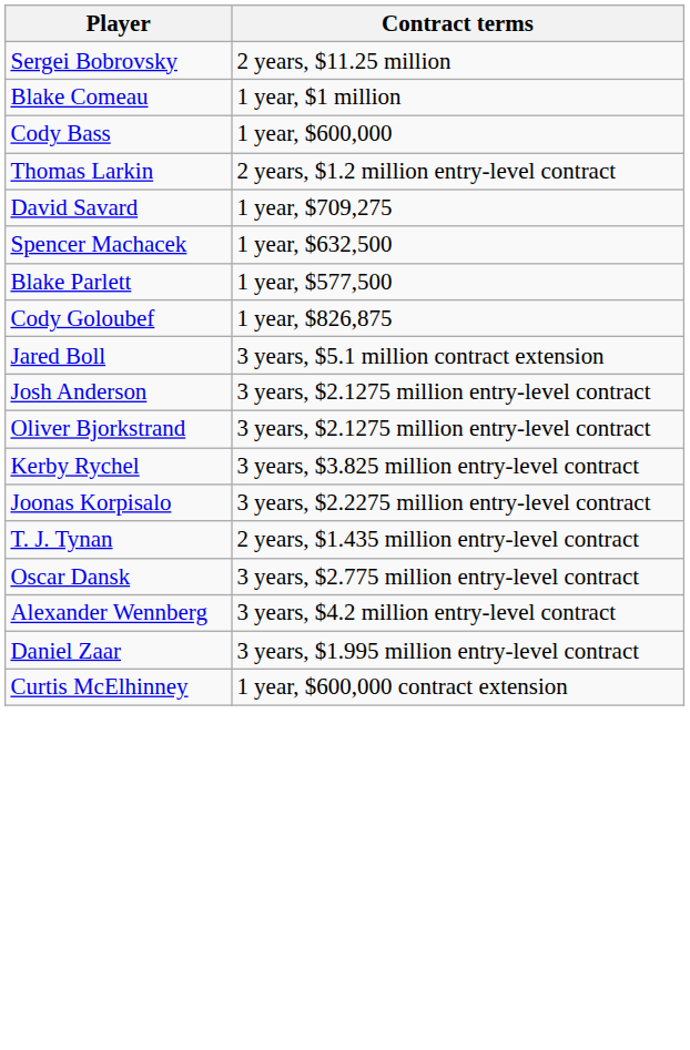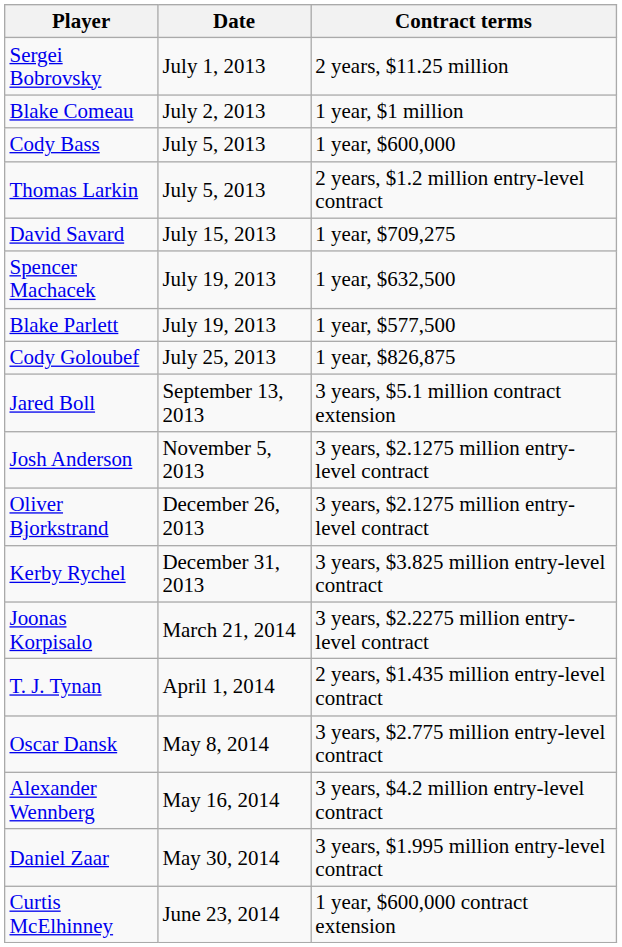 <table class="wikitable" style="width:75%;">
 <tr style="text-align:center; background:#ddd;">
 <th style="width:25%;">Player</th>
+<th style="width:25%;">Date</th>
 <th style="width:50%;">Contract terms</th>
 </tr>
 <tr>
 <td><a href='#'>Sergei Bobrovsky</a></td>
+<td>July 1, 2013</td>
 <td>2 years, $11.25 million</td>
 </tr>
 <tr>
 <td><a href='#'>Blake Comeau</a></td>
+<td>July 2, 2013</td>
 <td>1 year, $1 million</td>
 </tr>
 <tr>
 <td><a href='#'>Cody Bass</a></td>
+<td>July 5, 2013</td>
 <td>1 year, $600,000</td>
 </tr>
 <tr>
 <td><a href='#'>Thomas Larkin</a></td>
+<td>July 5, 2013</td>
 <td>2 years, $1.2 million entry-level contract</td>
 </tr>
 <tr>
 <td><a href='#'>David Savard</a></td>
+<td>July 15, 2013</td>
 <td>1 year, $709,275</td>
 </tr>
 <tr>
 <td><a href='#'>Spencer Machacek</a></td>
+<td>July 19, 2013</td>
 <td>1 year, $632,500</td>
 </tr>
 <tr>
 <td><a href='#'>Blake Parlett</a></td>
+<td>July 19, 2013</td>
 <td>1 year, $577,500</td>
 </tr>
 <tr>
 <td><a href='#'>Cody Goloubef</a></td>
+<td>July 25, 2013</td>
 <td>1 year, $826,875</td>
 </tr>
 <tr>
 <td><a href='#'>Jared Boll</a></td>
+<td>September 13, 2013</td>
 <td>3 years, $5.1 million contract extension</td>
 </tr>
 <tr>
 <td><a href='#'>Josh Anderson</a></td>
+<td>November 5, 2013</td>
 <td>3 years, $2.1275 million entry-level contract</td>
 </tr>
 <tr>
 <td><a href='#'>Oliver Bjorkstrand</a></td>
+<td>December 26, 2013</td>
 <td>3 years, $2.1275 million entry-level contract</td>
 </tr>
 <tr>
 <td><a href='#'>Kerby Rychel</a></td>
+<td>December 31, 2013</td>
 <td>3 years, $3.825 million entry-level contract</td>
 </tr>
 <tr>
 <td><a href='#'>Joonas Korpisalo</a></td>
+<td>March 21, 2014</td>
 <td>3 years, $2.2275 million entry-level contract</td>
 </tr>
 <tr>
 <td><a href='#'>T. J. Tynan</a></td>
+<td>April 1, 2014</td>
 <td>2 years, $1.435 million entry-level contract</td>
 </tr>
 <tr>
 <td><a href='#'>Oscar Dansk</a></td>
+<td>May 8, 2014</td>
 <td>3 years, $2.775 million entry-level contract</td>
 </tr>
 <tr>
 <td><a href='#'>Alexander Wennberg</a></td>
+<td>May 16, 2014</td>
 <td>3 years, $4.2 million entry-level contract</td>
 </tr>
 <tr>
 <td><a href='#'>Daniel Zaar</a></td>
+<td>May 30, 2014</td>
 <td>3 years, $1.995 million entry-level contract</td>
 </tr>
 <tr>
 <td><a href='#'>Curtis McElhinney</a></td>
+<td>June 23, 2014</td>
 <td>1 year, $600,000 contract extension</td>
 </tr>
 </table>
